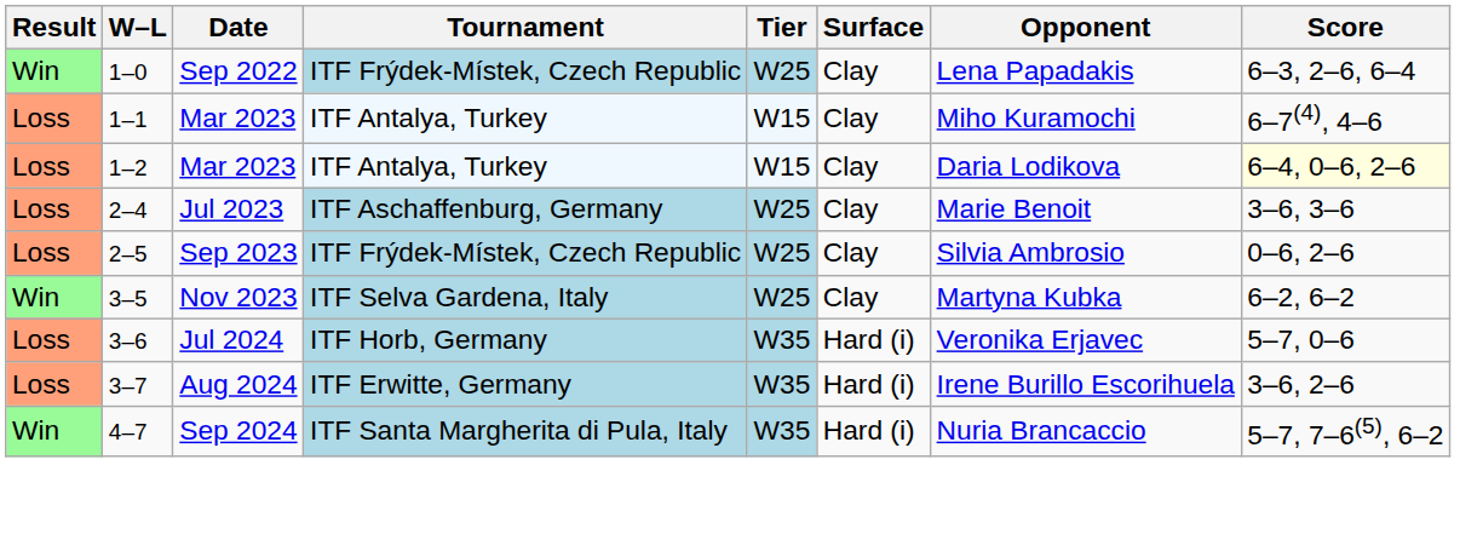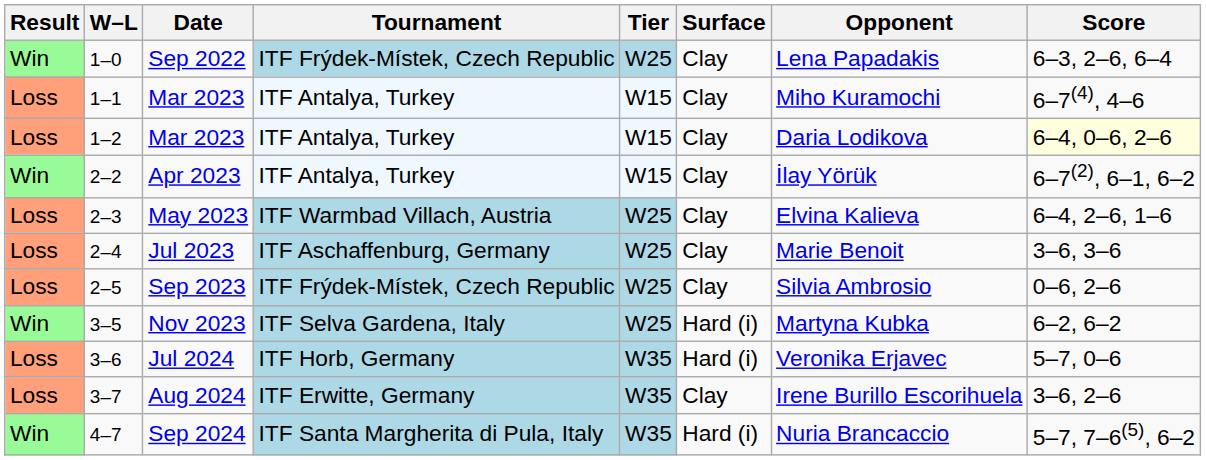 <table class="sortable wikitable">
 <tr>
 <th>Result</th>
 <th class="unsortable">W–L</th>
 <th>Date</th>
 <th>Tournament</th>
 <th>Tier</th>
 <th>Surface</th>
 <th>Opponent</th>
 <th class="unsortable">Score</th>
 </tr>
 <tr>
 <td style="background:#98FB98;">Win</td>
 <td><small>1–0</small></td>
 <td><a href='#'>Sep 2022</a></td>
 <td style="background:lightblue;">ITF Frýdek-Místek, Czech Republic</td>
 <td style="background:lightblue;">W25</td>
 <td>Clay</td>
 <td> <a href='#'>Lena Papadakis</a></td>
 <td>6–3, 2–6, 6–4</td>
 </tr>
 <tr>
 <td style="background:#ffa07a;">Loss</td>
 <td><small>1–1</small></td>
 <td><a href='#'>Mar 2023</a></td>
 <td style="background:#f0f8ff;">ITF Antalya, Turkey</td>
 <td style="background:#f0f8ff;">W15</td>
 <td>Clay</td>
 <td> <a href='#'>Miho Kuramochi</a></td>
 <td>6–7<sup>(4)</sup>, 4–6</td>
 </tr>
 <tr>
 <td style="background:#ffa07a;">Loss</td>
 <td><small>1–2</small></td>
 <td><a href='#'>Mar 2023</a></td>
 <td style="background:#f0f8ff;">ITF Antalya, Turkey</td>
 <td style="background:#f0f8ff;">W15</td>
 <td>Clay</td>
 <td> <a href='#'>Daria Lodikova</a></td>
 <td style="background: lightyellow;">6–4, 0–6, 2–6</td>
 </tr>
 <tr>
+<td style="background:#98FB98;">Win</td>
+<td><small>2–2</small></td>
+<td><a href='#'>Apr 2023</a></td>
+<td style="background:#f0f8ff;">ITF Antalya, Turkey</td>
+<td style="background:#f0f8ff;">W15</td>
+<td>Clay</td>
+<td> <a href='#'>İlay Yörük</a></td>
+<td>6–7<sup>(2)</sup>, 6–1, 6–2</td>
+</tr>
+<tr>
+<td style="background:#ffa07a;">Loss</td>
+<td><small>2–3</small></td>
+<td><a href='#'>May 2023</a></td>
+<td style="background:lightblue;">ITF Warmbad Villach, Austria</td>
+<td style="background:lightblue;">W25</td>
+<td>Clay</td>
+<td> <a href='#'>Elvina Kalieva</a></td>
+<td>6–4, 2–6, 1–6</td>
+</tr>
+<tr>
 <td style="background:#ffa07a;">Loss</td>
 <td><small>2–4</small></td>
 <td><a href='#'>Jul 2023</a></td>
 <td style="background:lightblue;">ITF Aschaffenburg, Germany</td>
 <td style="background:lightblue;">W25</td>
 <td>Clay</td>
 <td> <a href='#'>Marie Benoit</a></td>
 <td>3–6, 3–6</td>
 </tr>
 <tr>
 <td style="background:#ffa07a;">Loss</td>
 <td><small>2–5</small></td>
 <td><a href='#'>Sep 2023</a></td>
 <td style="background:lightblue;">ITF Frýdek-Místek, Czech Republic</td>
 <td style="background:lightblue;">W25</td>
 <td>Clay</td>
 <td> <a href='#'>Silvia Ambrosio</a></td>
 <td>0–6, 2–6</td>
 </tr>
 <tr>
 <td style="background:#98FB98;">Win</td>
 <td><small>3–5</small></td>
 <td><a href='#'>Nov 2023</a></td>
 <td style="background:lightblue;">ITF Selva Gardena, Italy</td>
 <td style="background:lightblue;">W25</td>
-<td>Clay</td>
+<td>Hard (i)</td>
 <td> <a href='#'>Martyna Kubka</a></td>
 <td>6–2, 6–2</td>
 </tr>
 <tr>
 <td style="background:#ffa07a;">Loss</td>
 <td><small>3–6</small></td>
 <td><a href='#'>Jul 2024</a></td>
 <td style="background:lightblue">ITF Horb, Germany</td>
 <td style="background:lightblue">W35</td>
 <td>Hard (i)</td>
 <td> <a href='#'>Veronika Erjavec</a></td>
 <td>5–7, 0–6</td>
 </tr>
 <tr>
 <td style="background:#ffa07a;">Loss</td>
 <td><small>3–7</small></td>
 <td><a href='#'>Aug 2024</a></td>
 <td style="background:lightblue;">ITF Erwitte, Germany</td>
 <td style="background:lightblue;">W35</td>
-<td>Hard (i)</td>
+<td>Clay</td>
 <td> <a href='#'>Irene Burillo Escorihuela</a></td>
 <td>3–6, 2–6</td>
 </tr>
 <tr>
 <td style="background:#98FB98;">Win</td>
 <td><small>4–7</small></td>
 <td><a href='#'>Sep 2024</a></td>
 <td style="background:lightblue;">ITF Santa Margherita di Pula, Italy</td>
 <td style="background:lightblue;">W35</td>
 <td>Hard (i)</td>
 <td> <a href='#'>Nuria Brancaccio</a></td>
 <td>5–7, 7–6<sup>(5)</sup>, 6–2</td>
 </tr>
 </table>
